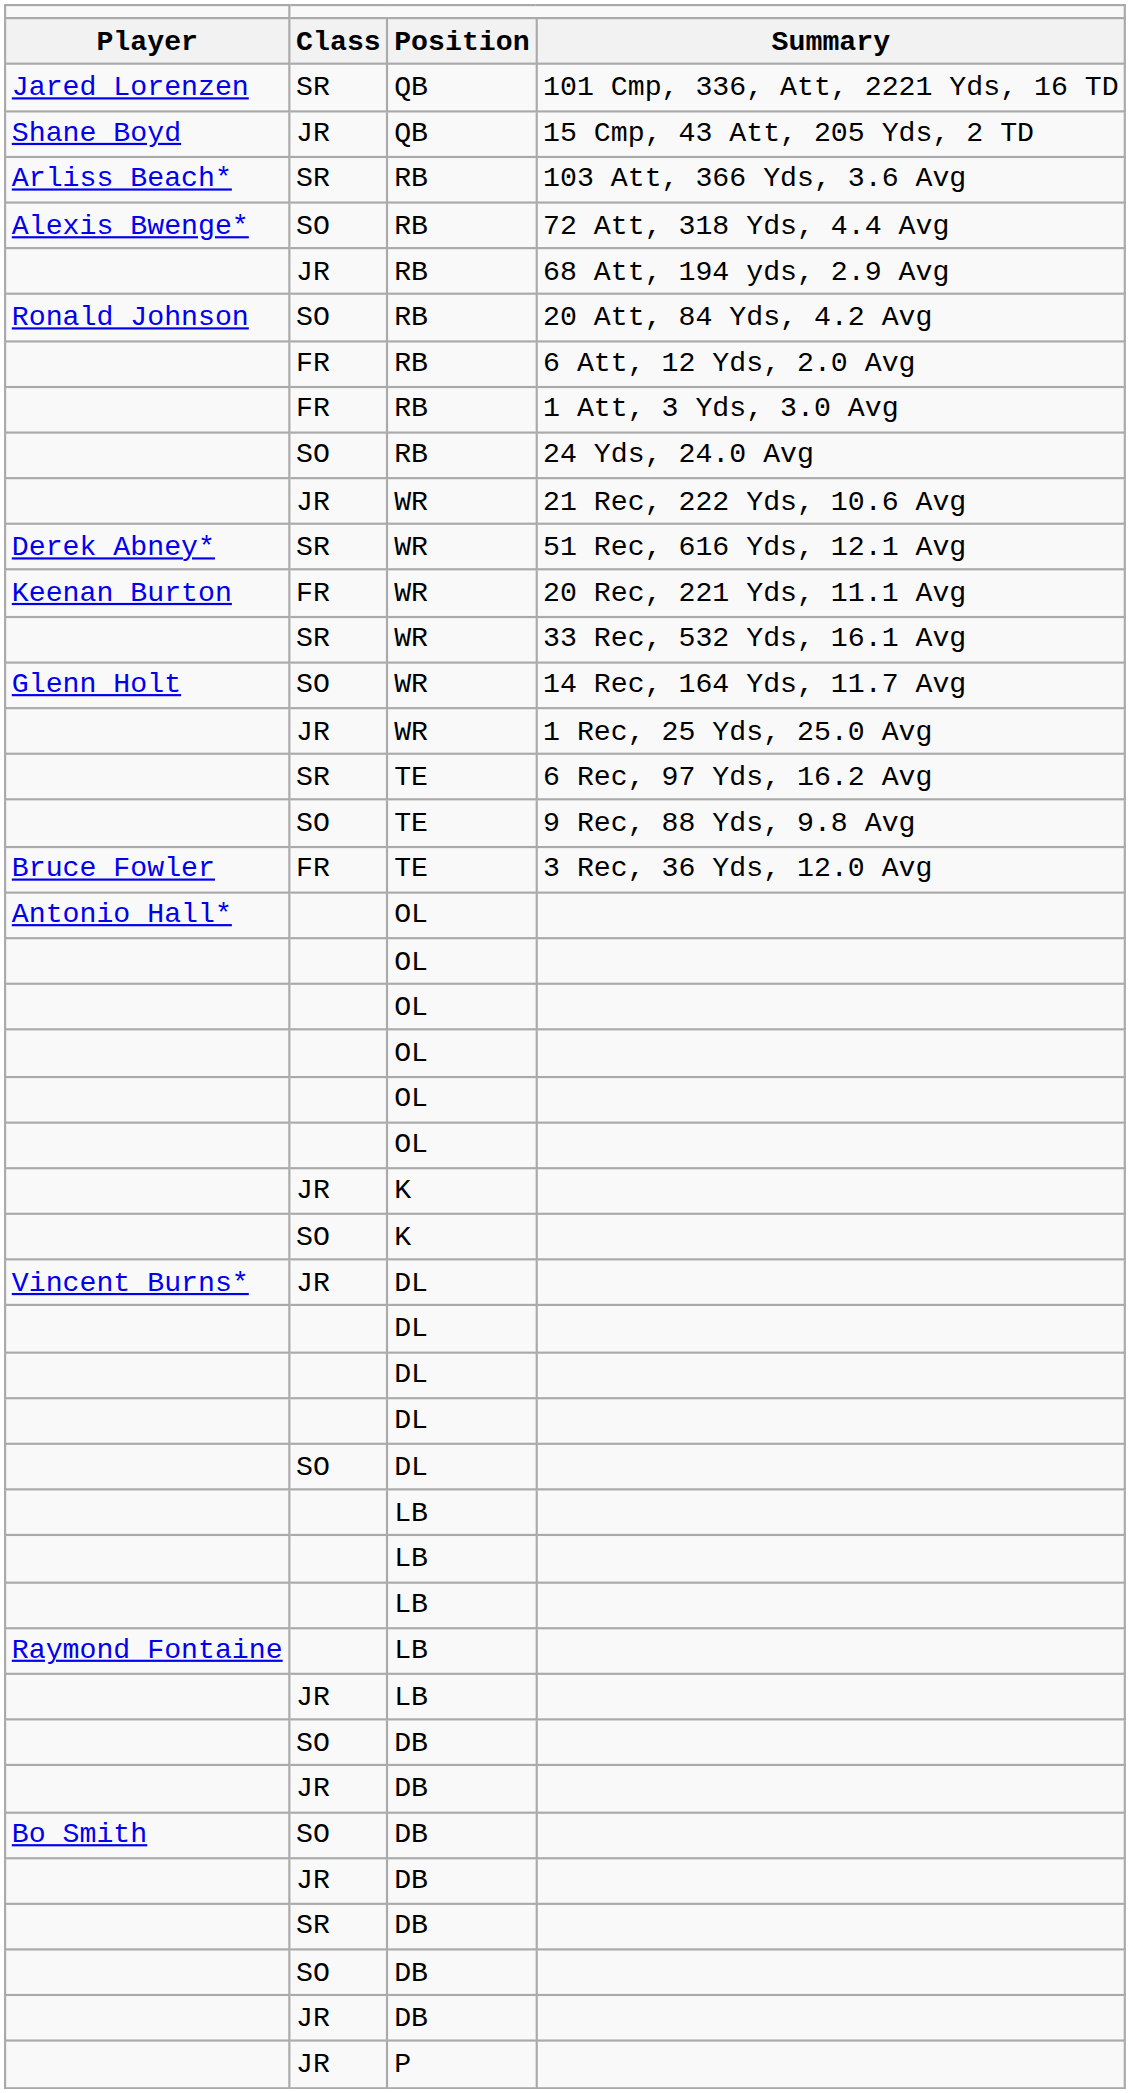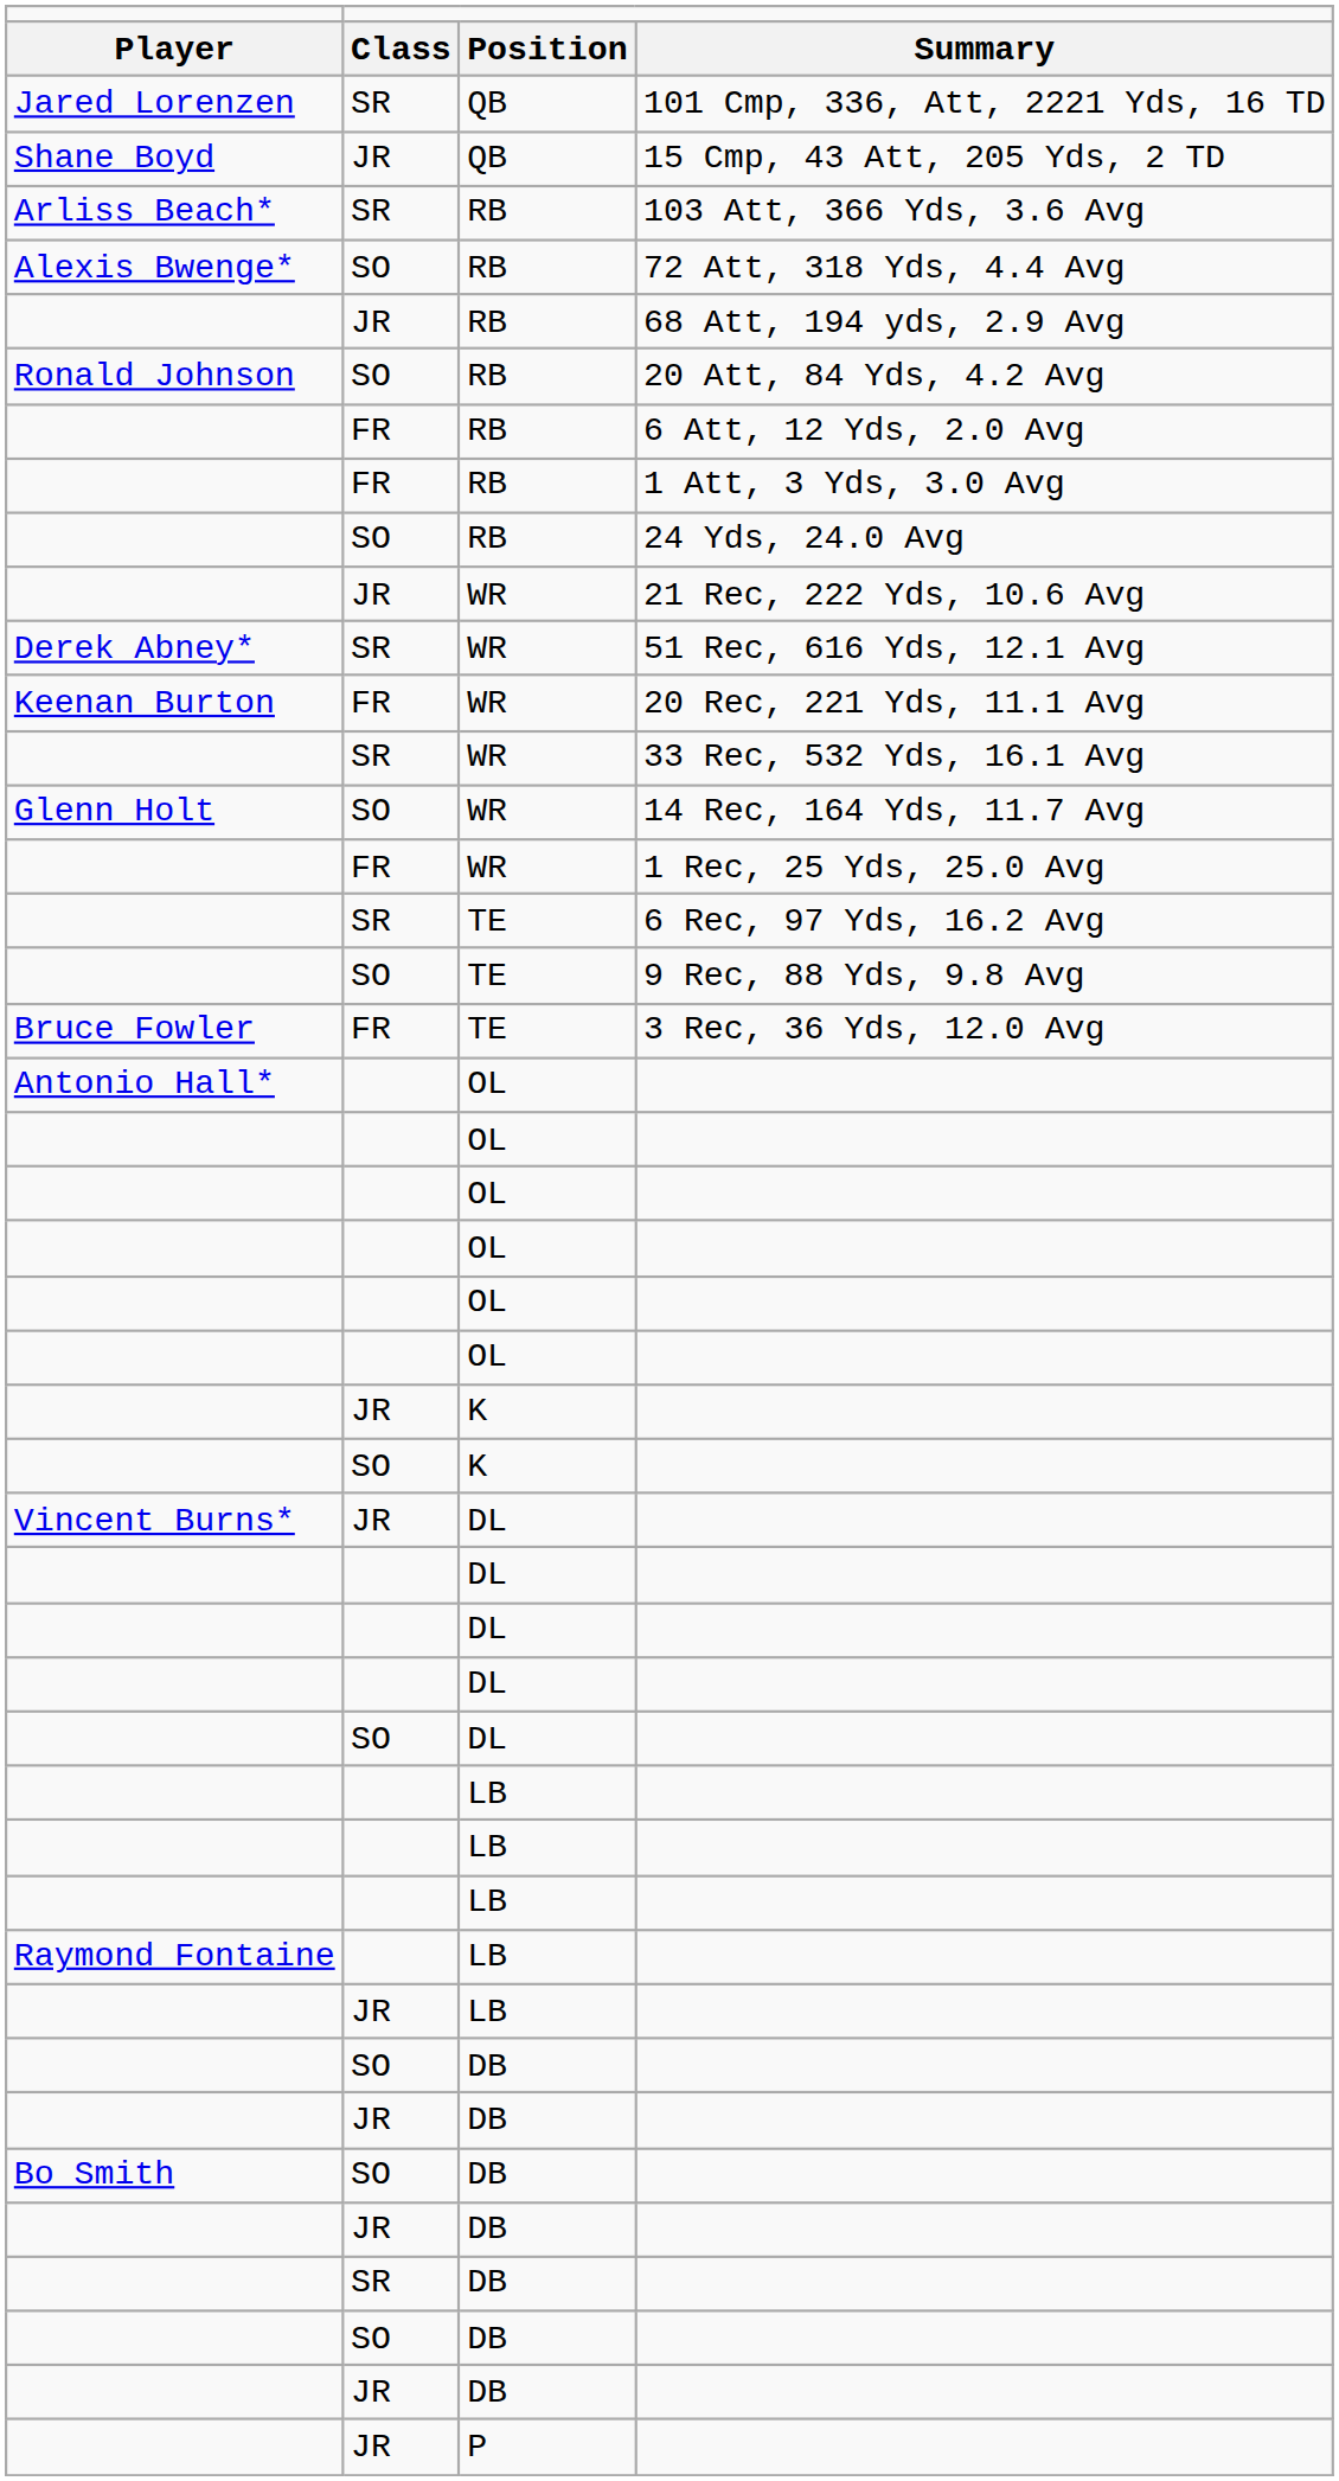 <table class="wikitable">
 <tr>
 <td></td>
 </tr>
 <tr>
 <th>Player</th>
 <th>Class</th>
 <th>Position</th>
 <th>Summary</th>
 </tr>
 <tr>
 <td><a href='#'>Jared Lorenzen</a></td>
 <td>SR</td>
 <td>QB</td>
 <td>101 Cmp, 336, Att, 2221 Yds, 16 TD</td>
 </tr>
 <tr>
 <td><a href='#'>Shane Boyd</a></td>
 <td>JR</td>
 <td>QB</td>
 <td>15 Cmp, 43 Att, 205 Yds, 2 TD</td>
 </tr>
 <tr>
 <td><a href='#'>Arliss Beach*</a></td>
 <td>SR</td>
 <td>RB</td>
 <td>103 Att, 366 Yds, 3.6 Avg</td>
 </tr>
 <tr>
 <td><a href='#'>Alexis Bwenge*</a></td>
 <td>SO</td>
 <td>RB</td>
 <td>72 Att, 318 Yds, 4.4 Avg</td>
 </tr>
 <tr>
 <td></td>
 <td>JR</td>
 <td>RB</td>
 <td>68 Att, 194 yds, 2.9 Avg</td>
 </tr>
 <tr>
 <td><a href='#'>Ronald Johnson</a></td>
 <td>SO</td>
 <td>RB</td>
 <td>20 Att, 84 Yds, 4.2 Avg</td>
 </tr>
 <tr>
 <td></td>
 <td>FR</td>
 <td>RB</td>
 <td>6 Att, 12 Yds, 2.0 Avg</td>
 </tr>
 <tr>
 <td></td>
 <td>FR</td>
 <td>RB</td>
 <td>1 Att, 3 Yds, 3.0 Avg</td>
 </tr>
 <tr>
 <td></td>
 <td>SO</td>
 <td>RB</td>
 <td>24 Yds, 24.0 Avg</td>
 </tr>
 <tr>
 <td></td>
 <td>JR</td>
 <td>WR</td>
 <td>21 Rec, 222 Yds, 10.6 Avg</td>
 </tr>
 <tr>
 <td><a href='#'>Derek Abney*</a></td>
 <td>SR</td>
 <td>WR</td>
 <td>51 Rec, 616 Yds, 12.1 Avg</td>
 </tr>
 <tr>
 <td><a href='#'>Keenan Burton</a></td>
 <td>FR</td>
 <td>WR</td>
 <td>20 Rec, 221 Yds, 11.1 Avg</td>
 </tr>
 <tr>
 <td></td>
 <td>SR</td>
 <td>WR</td>
 <td>33 Rec, 532 Yds, 16.1 Avg</td>
 </tr>
 <tr>
 <td><a href='#'>Glenn Holt</a></td>
 <td>SO</td>
 <td>WR</td>
 <td>14 Rec, 164 Yds, 11.7 Avg</td>
 </tr>
 <tr>
 <td></td>
-<td>JR</td>
+<td>FR</td>
 <td>WR</td>
 <td>1 Rec, 25 Yds, 25.0 Avg</td>
 </tr>
 <tr>
 <td></td>
 <td>SR</td>
 <td>TE</td>
 <td>6 Rec, 97 Yds, 16.2 Avg</td>
 </tr>
 <tr>
 <td></td>
 <td>SO</td>
 <td>TE</td>
 <td>9 Rec, 88 Yds, 9.8 Avg</td>
 </tr>
 <tr>
 <td><a href='#'>Bruce Fowler</a></td>
 <td>FR</td>
 <td>TE</td>
 <td>3 Rec, 36 Yds, 12.0 Avg</td>
 </tr>
 <tr>
 <td><a href='#'>Antonio Hall*</a></td>
 <td></td>
 <td>OL</td>
 <td></td>
 </tr>
 <tr>
 <td></td>
 <td></td>
 <td>OL</td>
 <td></td>
 </tr>
 <tr>
 <td></td>
 <td></td>
 <td>OL</td>
 <td></td>
 </tr>
 <tr>
 <td></td>
 <td></td>
 <td>OL</td>
 <td></td>
 </tr>
 <tr>
 <td></td>
 <td></td>
 <td>OL</td>
 <td></td>
 </tr>
 <tr>
 <td></td>
 <td></td>
 <td>OL</td>
 <td></td>
 </tr>
 <tr>
 <td></td>
 <td>JR</td>
 <td>K</td>
 <td></td>
 </tr>
 <tr>
 <td></td>
 <td>SO</td>
 <td>K</td>
 <td></td>
 </tr>
 <tr>
 <td><a href='#'>Vincent Burns*</a></td>
 <td>JR</td>
 <td>DL</td>
 <td></td>
 </tr>
 <tr>
 <td></td>
 <td></td>
 <td>DL</td>
 <td></td>
 </tr>
 <tr>
 <td></td>
 <td></td>
 <td>DL</td>
 <td></td>
 </tr>
 <tr>
 <td></td>
 <td></td>
 <td>DL</td>
 <td></td>
 </tr>
 <tr>
 <td></td>
 <td>SO</td>
 <td>DL</td>
 <td></td>
 </tr>
 <tr>
 <td></td>
 <td></td>
 <td>LB</td>
 <td></td>
 </tr>
 <tr>
 <td></td>
 <td></td>
 <td>LB</td>
 <td></td>
 </tr>
 <tr>
 <td></td>
 <td></td>
 <td>LB</td>
 <td></td>
 </tr>
 <tr>
 <td><a href='#'>Raymond Fontaine</a></td>
 <td></td>
 <td>LB</td>
 <td></td>
 </tr>
 <tr>
 <td></td>
 <td>JR</td>
 <td>LB</td>
 <td></td>
 </tr>
 <tr>
 <td></td>
 <td>SO</td>
 <td>DB</td>
 <td></td>
 </tr>
 <tr>
 <td></td>
 <td>JR</td>
 <td>DB</td>
 <td></td>
 </tr>
 <tr>
 <td><a href='#'>Bo Smith</a></td>
 <td>SO</td>
 <td>DB</td>
 <td></td>
 </tr>
 <tr>
 <td></td>
 <td>JR</td>
 <td>DB</td>
 <td></td>
 </tr>
 <tr>
 <td></td>
 <td>SR</td>
 <td>DB</td>
 <td></td>
 </tr>
 <tr>
 <td></td>
 <td>SO</td>
 <td>DB</td>
 <td></td>
 </tr>
 <tr>
 <td></td>
 <td>JR</td>
 <td>DB</td>
 <td></td>
 </tr>
 <tr>
 <td></td>
 <td>JR</td>
 <td>P</td>
 <td></td>
 </tr>
 </table>
